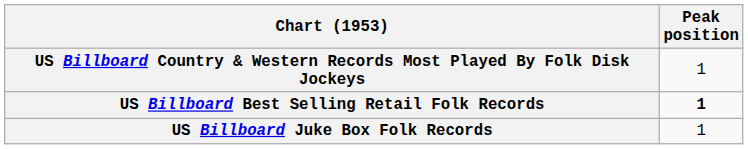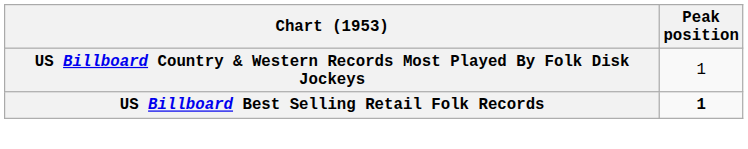 <table class="wikitable sortable plainrowheaders" style="text-align:center">
 <tr>
 <th scope="col">Chart (1953)</th>
 <th scope="col">Peak<br>position</th>
 </tr>
 <tr>
 <th scope="row">US <em><a href='#'>Billboard</a></em> Country & Western Records Most Played By Folk Disk Jockeys</th>
 <td>1</td>
 </tr>
 <tr>
 <th scope="row">US <em><a href='#'>Billboard</a></em> Best Selling Retail Folk Records</th>
 <td><strong>1</strong></td>
 </tr>
-<tr>
-<th scope="row">US <em><a href='#'>Billboard</a></em> Juke Box Folk Records</th>
-<td>1</td>
-</tr>
 </table>
